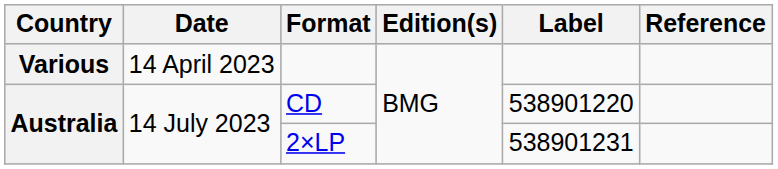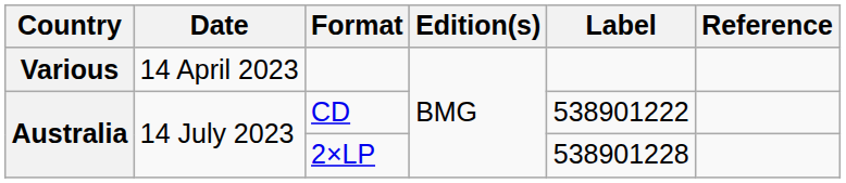 <table class="wikitable plainrowheaders">
 <tr>
 <th scope="col">Country</th>
 <th scope="col">Date</th>
 <th scope="col">Format</th>
 <th scope="col">Edition(s)</th>
 <th scope="col">Label</th>
 <th>Reference</th>
 </tr>
 <tr>
 <th scope="row">Various</th>
 <td>14 April 2023</td>
 <td></td>
 <td rowspan="3">BMG</td>
 <td></td>
 <td></td>
 </tr>
 <tr>
 <th scope="row" rowspan="2">Australia</th>
 <td rowspan="2">14 July 2023</td>
 <td><a href='#'>CD</a></td>
-<td>538901220</td>
+<td>538901222</td>
 <td></td>
 </tr>
 <tr>
 <td><a href='#'>2×LP</a></td>
-<td>538901231</td>
+<td>538901228</td>
 <td></td>
 </tr>
 </table>
